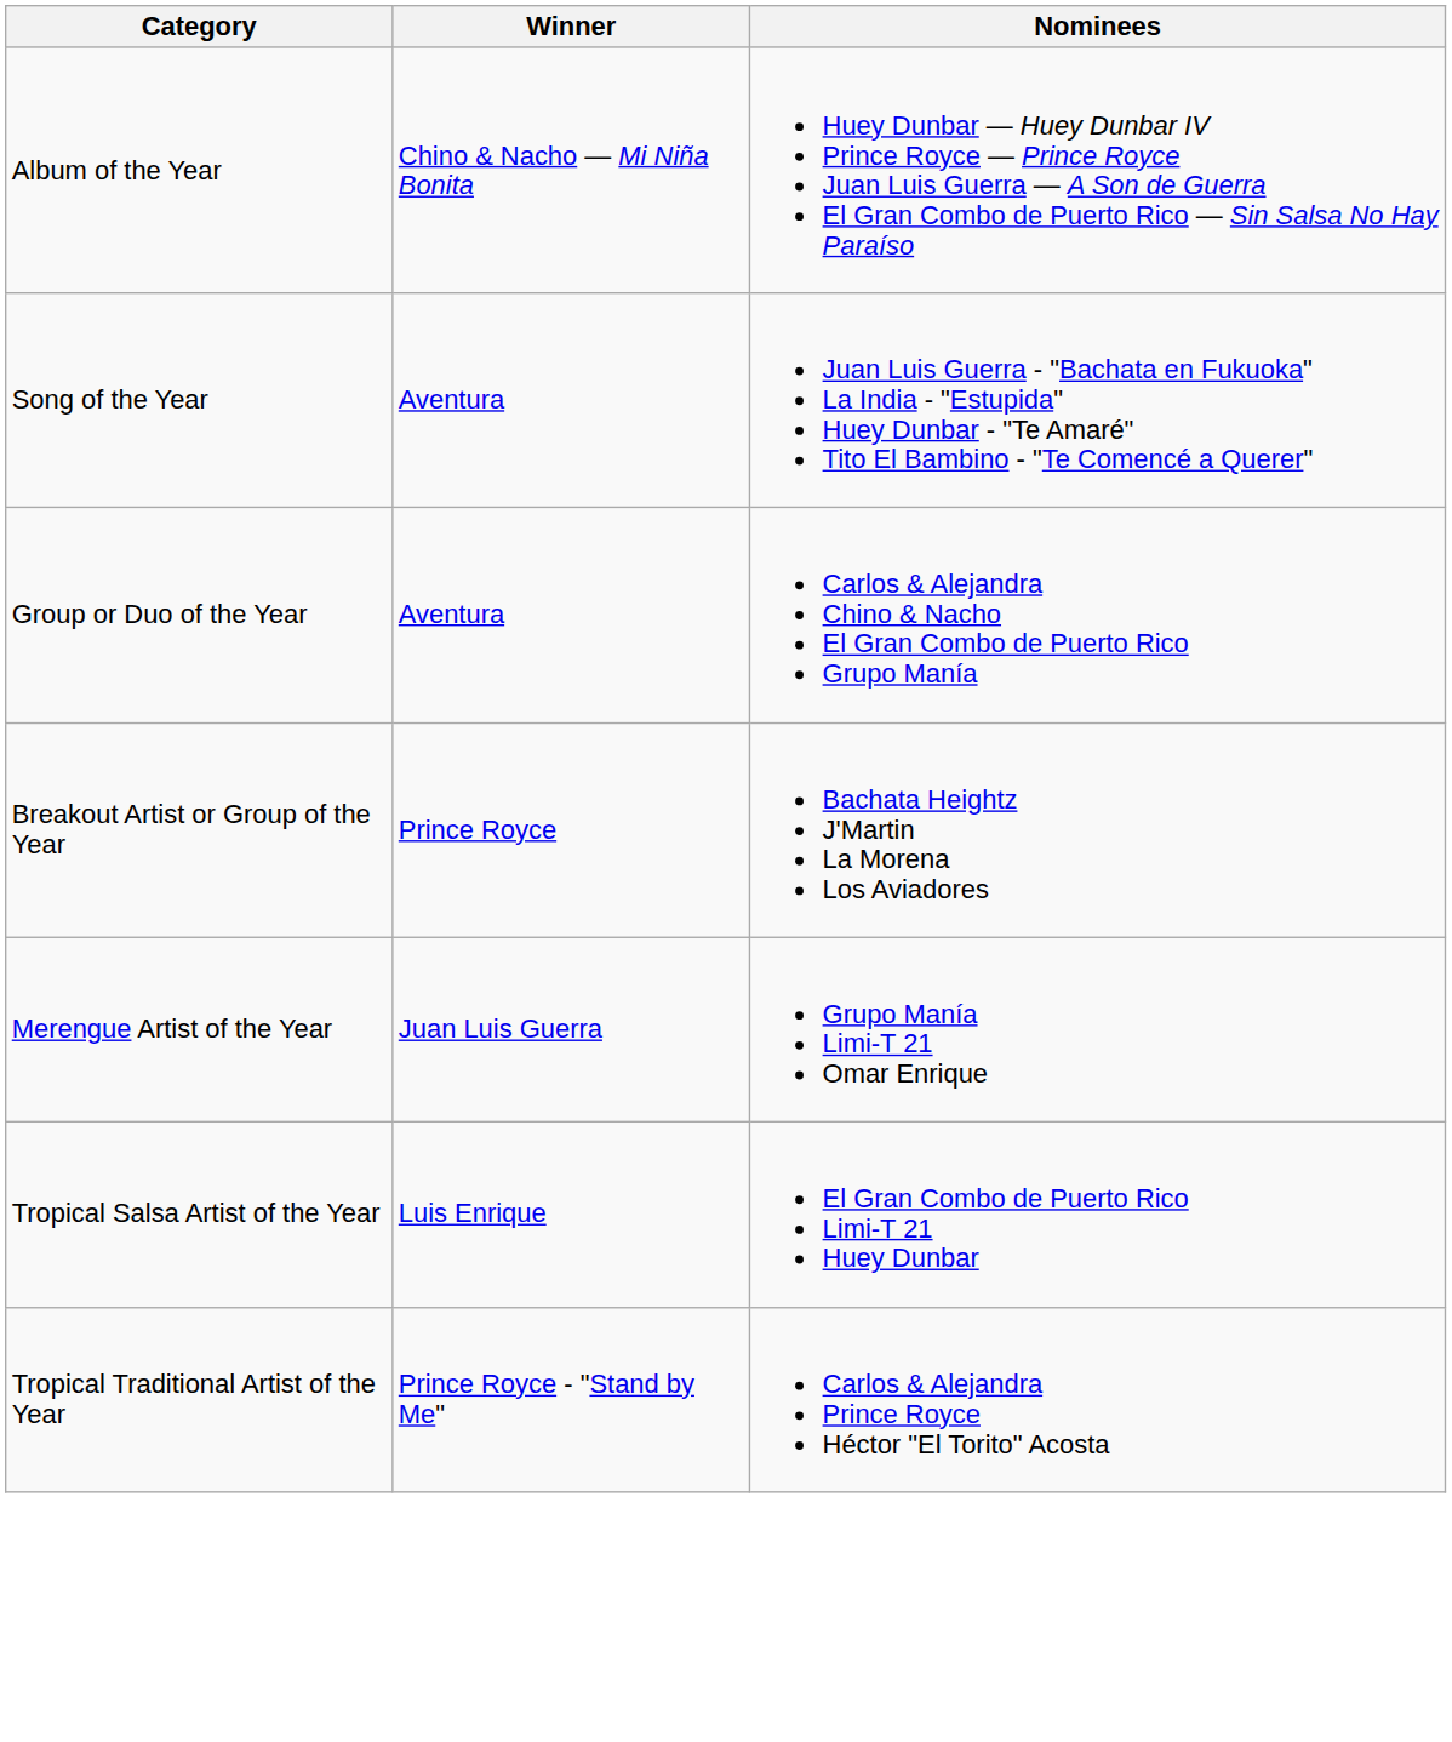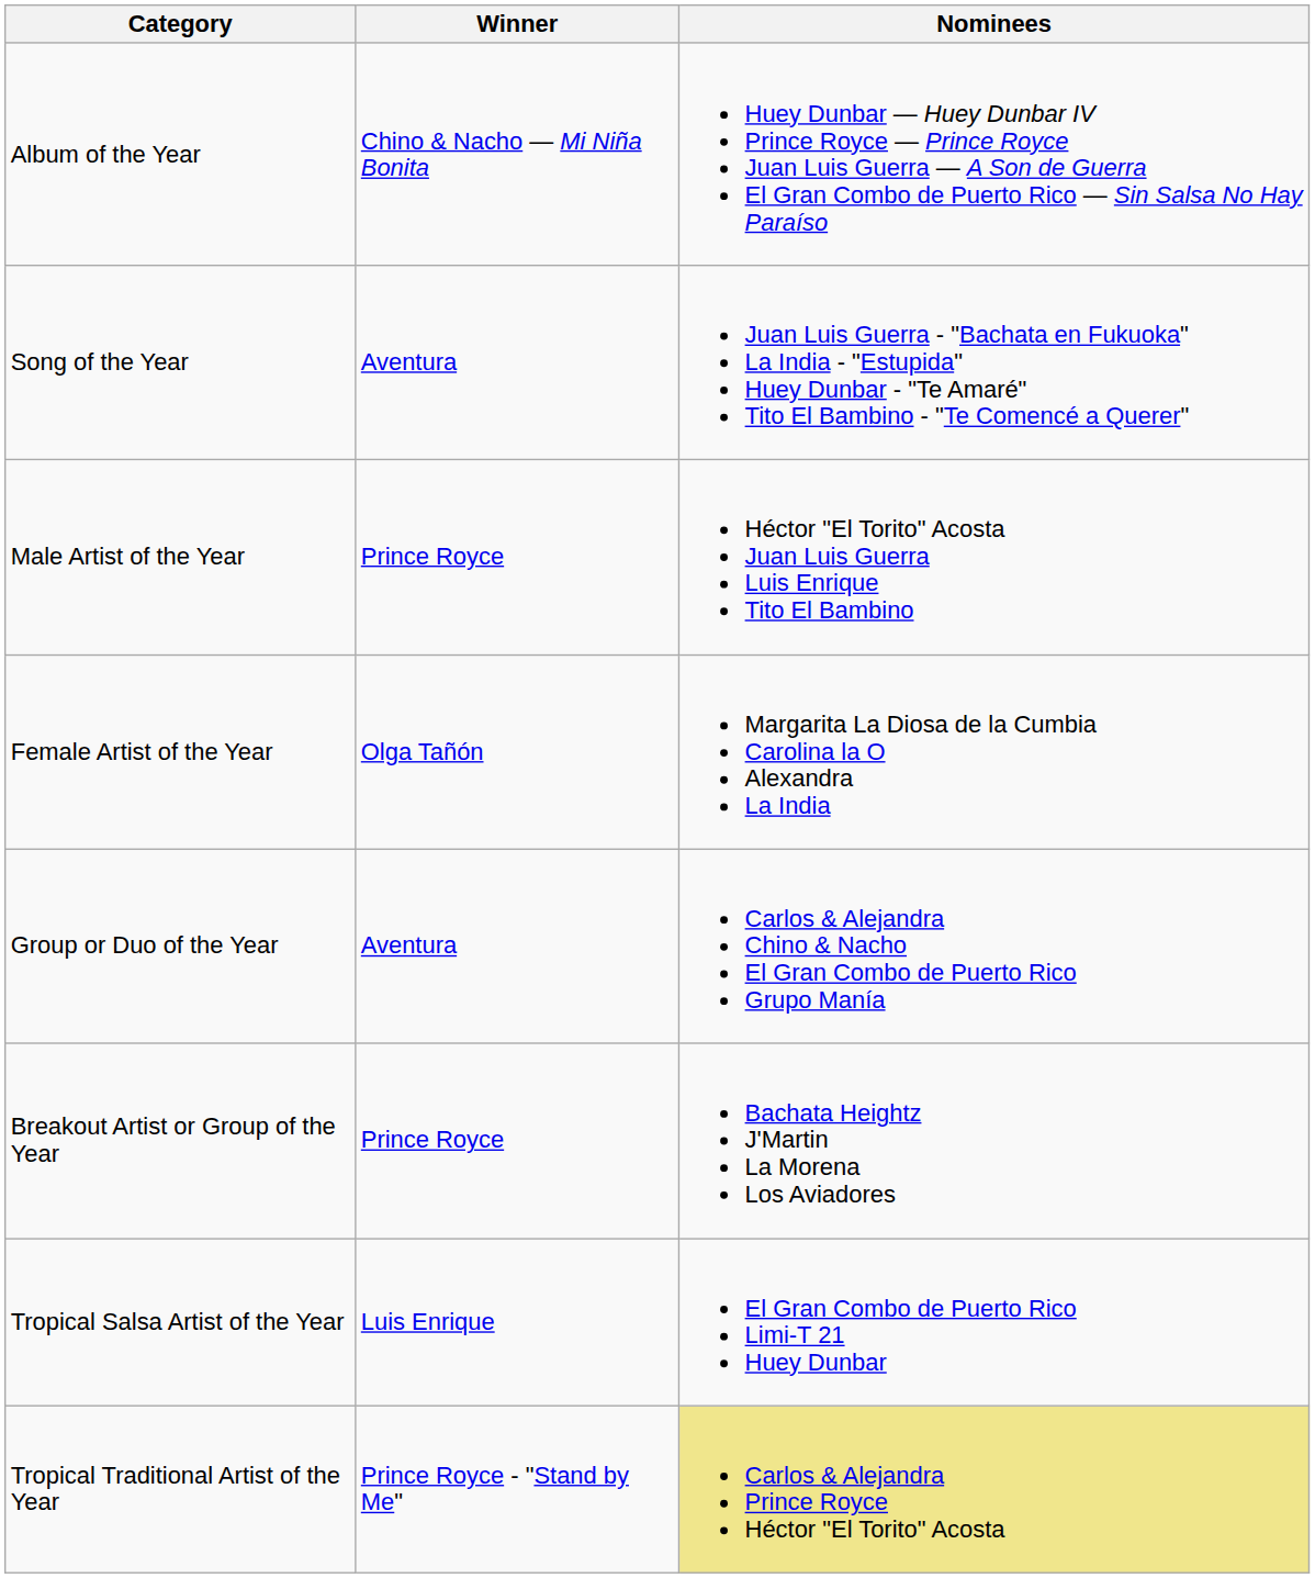 <table class="wikitable">
 <tr>
 <th>Category</th>
 <th>Winner</th>
 <th>Nominees</th>
 </tr>
 <tr>
 <td>Album of the Year</td>
 <td><a href='#'>Chino & Nacho</a> — <em><a href='#'>Mi Niña Bonita</a></em></td>
 <td><br><ul><li><a href='#'>Huey Dunbar</a> — <em>Huey Dunbar IV</em></li><li><a href='#'>Prince Royce</a> — <em><a href='#'>Prince Royce</a></em></li><li><a href='#'>Juan Luis Guerra</a> — <em><a href='#'>A Son de Guerra</a></em></li><li><a href='#'>El Gran Combo de Puerto Rico</a> — <em><a href='#'>Sin Salsa No Hay Paraíso</a></em></li></ul></td>
 </tr>
 <tr>
 <td>Song of the Year</td>
 <td><a href='#'>Aventura</a></td>
 <td><br><ul><li><a href='#'>Juan Luis Guerra</a> - "<a href='#'>Bachata en Fukuoka</a>"</li><li><a href='#'>La India</a> - "<a href='#'>Estupida</a>"</li><li><a href='#'>Huey Dunbar</a> - "Te Amaré"</li><li><a href='#'>Tito El Bambino</a> - "<a href='#'>Te Comencé a Querer</a>"</li></ul></td>
 </tr>
 <tr>
+<td>Male Artist of the Year</td>
+<td><a href='#'>Prince Royce</a></td>
+<td><br><ul><li>Héctor "El Torito" Acosta</li><li><a href='#'>Juan Luis Guerra</a></li><li><a href='#'>Luis Enrique</a></li><li><a href='#'>Tito El Bambino</a></li></ul></td>
+</tr>
+<tr>
+<td>Female Artist of the Year</td>
+<td><a href='#'>Olga Tañón</a></td>
+<td><br><ul><li>Margarita La Diosa de la Cumbia</li><li><a href='#'>Carolina la O</a></li><li>Alexandra</li><li><a href='#'>La India</a></li></ul></td>
+</tr>
+<tr>
 <td>Group or Duo of the Year</td>
 <td><a href='#'>Aventura</a></td>
 <td><br><ul><li><a href='#'>Carlos & Alejandra</a></li><li><a href='#'>Chino & Nacho</a></li><li><a href='#'>El Gran Combo de Puerto Rico</a></li><li><a href='#'>Grupo Manía</a></li></ul></td>
 </tr>
 <tr>
 <td>Breakout Artist or Group of the Year</td>
 <td><a href='#'>Prince Royce</a></td>
 <td><br><ul><li><a href='#'>Bachata Heightz</a></li><li>J'Martin</li><li>La Morena</li><li>Los Aviadores</li></ul></td>
 </tr>
 <tr>
-<td><a href='#'>Merengue</a> Artist of the Year</td>
-<td><a href='#'>Juan Luis Guerra</a></td>
-<td><br><ul><li><a href='#'>Grupo Manía</a></li><li><a href='#'>Limi-T 21</a></li><li>Omar Enrique</li></ul></td>
-</tr>
-<tr>
 <td>Tropical Salsa Artist of the Year</td>
 <td><a href='#'>Luis Enrique</a></td>
 <td><br><ul><li><a href='#'>El Gran Combo de Puerto Rico</a></li><li><a href='#'>Limi-T 21</a></li><li><a href='#'>Huey Dunbar</a></li></ul></td>
 </tr>
 <tr>
 <td>Tropical Traditional Artist of the Year</td>
 <td><a href='#'>Prince Royce</a> - "<a href='#'>Stand by Me</a>"</td>
-<td><br><ul><li><a href='#'>Carlos & Alejandra</a></li><li><a href='#'>Prince Royce</a></li><li>Héctor "El Torito" Acosta</li></ul></td>
+<td style="background: khaki;"><br><ul><li><a href='#'>Carlos & Alejandra</a></li><li><a href='#'>Prince Royce</a></li><li>Héctor "El Torito" Acosta</li></ul></td>
 </tr>
 </table>
